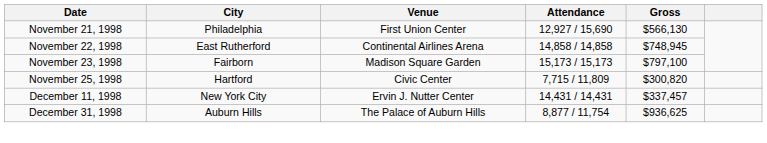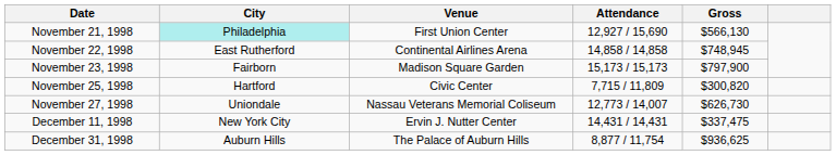 <table class="wikitable plainrowheaders" style="text-align:center;">
 <tr>
 <th scope="col" style="width:13em;">Date</th>
 <th scope="col" style="width:16em;">City</th>
 <th scope="col" style="width:19em;">Venue</th>
 <th scope="col" style="width:9em;">Attendance</th>
 <th scope="col" style="width:7em;">Gross</th>
 <th scope="col" style="width:5em;" class="unsortable"></th>
 </tr>
 <tr>
 <td>November 21, 1998</td>
-<td>Philadelphia</td>
+<td style="background: paleturquoise;">Philadelphia</td>
 <td>First Union Center</td>
 <td>12,927 / 15,690</td>
 <td>$566,130</td>
 <td rowspan="3"></td>
 </tr>
 <tr>
 <td>November 22, 1998</td>
 <td>East Rutherford</td>
 <td>Continental Airlines Arena</td>
 <td>14,858 / 14,858</td>
 <td>$748,945</td>
 </tr>
 <tr>
 <td>November 23, 1998</td>
 <td>Fairborn</td>
 <td>Madison Square Garden</td>
 <td>15,173 / 15,173</td>
-<td>$797,100</td>
+<td>$797,900</td>
 </tr>
 <tr>
 <td>November 25, 1998</td>
 <td>Hartford</td>
 <td>Civic Center</td>
 <td>7,715 / 11,809</td>
 <td>$300,820</td>
 <td></td>
 </tr>
 <tr>
+<td>November 27, 1998</td>
+<td>Uniondale</td>
+<td>Nassau Veterans Memorial Coliseum</td>
+<td>12,773 / 14,007</td>
+<td>$626,730</td>
+<td></td>
+</tr>
+<tr>
 <td>December 11, 1998</td>
 <td>New York City</td>
 <td>Ervin J. Nutter Center</td>
 <td>14,431 / 14,431</td>
-<td>$337,457</td>
+<td>$337,475</td>
 <td></td>
 </tr>
 <tr>
 <td>December 31, 1998</td>
 <td>Auburn Hills</td>
 <td>The Palace of Auburn Hills</td>
 <td>8,877 / 11,754</td>
 <td>$936,625</td>
 <td></td>
 </tr>
 </table>
